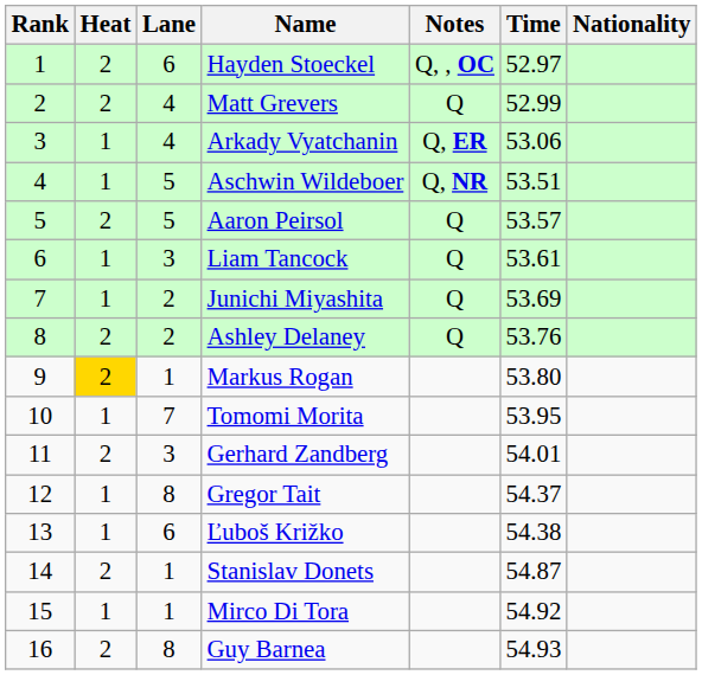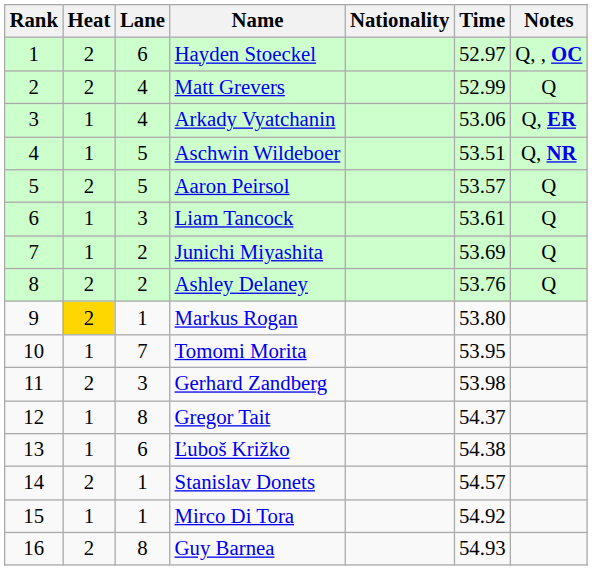 <table class="wikitable sortable" style="text-align:center">
 <tr>
 <th>Rank</th>
 <th>Heat</th>
 <th>Lane</th>
 <th>Name</th>
+<th>Nationality</th>
+<th>Time</th>
 <th>Notes</th>
-<th>Time</th>
-<th>Nationality</th>
 </tr>
 <tr bgcolor=ccffcc>
 <td>1</td>
 <td>2</td>
 <td>6</td>
 <td align=left><a href='#'>Hayden Stoeckel</a></td>
+<td align=left></td>
+<td>52.97</td>
 <td>Q, , <strong><a href='#'>OC</a></strong></td>
-<td>52.97</td>
-<td align=left></td>
 </tr>
 <tr bgcolor=ccffcc>
 <td>2</td>
 <td>2</td>
 <td>4</td>
 <td align=left><a href='#'>Matt Grevers</a></td>
+<td align=left></td>
+<td>52.99</td>
 <td>Q</td>
-<td>52.99</td>
-<td align=left></td>
 </tr>
 <tr bgcolor=ccffcc>
 <td>3</td>
 <td>1</td>
 <td>4</td>
 <td align=left><a href='#'>Arkady Vyatchanin</a></td>
+<td align=left></td>
+<td>53.06</td>
 <td>Q, <strong><a href='#'>ER</a></strong></td>
-<td>53.06</td>
-<td align=left></td>
 </tr>
 <tr bgcolor=ccffcc>
 <td>4</td>
 <td>1</td>
 <td>5</td>
 <td align=left><a href='#'>Aschwin Wildeboer</a></td>
+<td align=left></td>
+<td>53.51</td>
 <td>Q, <strong><a href='#'>NR</a></strong></td>
-<td>53.51</td>
-<td align=left></td>
 </tr>
 <tr bgcolor=ccffcc>
 <td>5</td>
 <td>2</td>
 <td>5</td>
 <td align=left><a href='#'>Aaron Peirsol</a></td>
+<td align=left></td>
+<td>53.57</td>
 <td>Q</td>
-<td>53.57</td>
-<td align=left></td>
 </tr>
 <tr bgcolor=ccffcc>
 <td>6</td>
 <td>1</td>
 <td>3</td>
 <td align=left><a href='#'>Liam Tancock</a></td>
+<td align=left></td>
+<td>53.61</td>
 <td>Q</td>
-<td>53.61</td>
-<td align=left></td>
 </tr>
 <tr bgcolor=ccffcc>
 <td>7</td>
 <td>1</td>
 <td>2</td>
 <td align=left><a href='#'>Junichi Miyashita</a></td>
+<td align=left></td>
+<td>53.69</td>
 <td>Q</td>
-<td>53.69</td>
-<td align=left></td>
 </tr>
 <tr bgcolor=ccffcc>
 <td>8</td>
 <td>2</td>
 <td>2</td>
 <td align=left><a href='#'>Ashley Delaney</a></td>
+<td align=left></td>
+<td>53.76</td>
 <td>Q</td>
-<td>53.76</td>
-<td align=left></td>
 </tr>
 <tr>
 <td>9</td>
 <td style="background: gold;">2</td>
 <td>1</td>
 <td align=left><a href='#'>Markus Rogan</a></td>
+<td align=left></td>
+<td>53.80</td>
 <td></td>
-<td>53.80</td>
-<td align=left></td>
 </tr>
 <tr>
 <td>10</td>
 <td>1</td>
 <td>7</td>
 <td align=left><a href='#'>Tomomi Morita</a></td>
+<td align=left></td>
+<td>53.95</td>
 <td></td>
-<td>53.95</td>
-<td align=left></td>
 </tr>
 <tr>
 <td>11</td>
 <td>2</td>
 <td>3</td>
 <td align=left><a href='#'>Gerhard Zandberg</a></td>
+<td align=left></td>
+<td>53.98</td>
 <td></td>
-<td>54.01</td>
-<td align=left></td>
 </tr>
 <tr>
 <td>12</td>
 <td>1</td>
 <td>8</td>
 <td align=left><a href='#'>Gregor Tait</a></td>
+<td align=left></td>
+<td>54.37</td>
 <td></td>
-<td>54.37</td>
-<td align=left></td>
 </tr>
 <tr>
 <td>13</td>
 <td>1</td>
 <td>6</td>
 <td align=left><a href='#'>Ľuboš Križko</a></td>
+<td align=left></td>
+<td>54.38</td>
 <td></td>
-<td>54.38</td>
-<td align=left></td>
 </tr>
 <tr>
 <td>14</td>
 <td>2</td>
 <td>1</td>
 <td align=left><a href='#'>Stanislav Donets</a></td>
+<td align=left></td>
+<td>54.57</td>
 <td></td>
-<td>54.87</td>
-<td align=left></td>
 </tr>
 <tr>
 <td>15</td>
 <td>1</td>
 <td>1</td>
 <td align=left><a href='#'>Mirco Di Tora</a></td>
+<td align=left></td>
+<td>54.92</td>
 <td></td>
-<td>54.92</td>
-<td align=left></td>
 </tr>
 <tr>
 <td>16</td>
 <td>2</td>
 <td>8</td>
 <td align=left><a href='#'>Guy Barnea</a></td>
+<td align=left></td>
+<td>54.93</td>
 <td></td>
-<td>54.93</td>
-<td align=left></td>
 </tr>
 </table>
